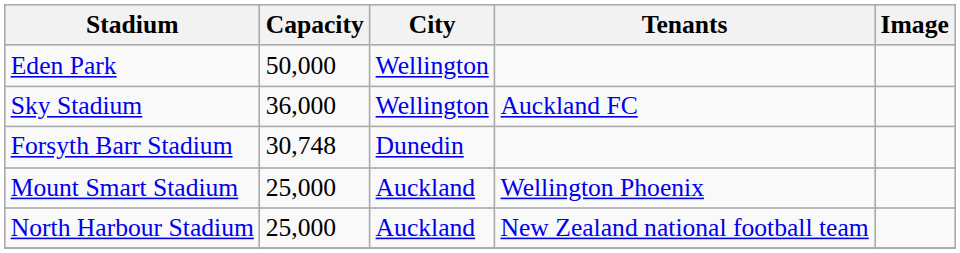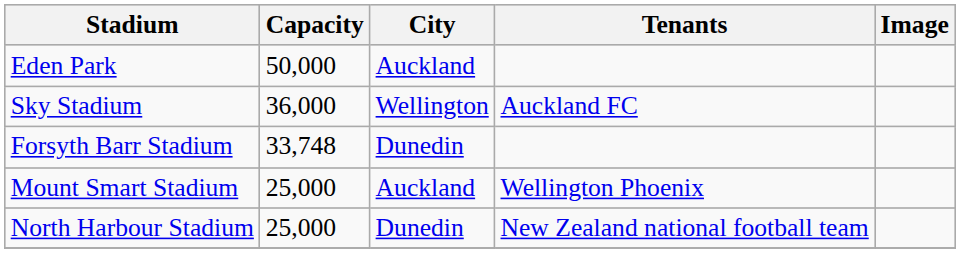 <table class="wikitable sortable">
 <tr>
 <th>Stadium</th>
 <th>Capacity</th>
 <th>City</th>
 <th>Tenants</th>
 <th>Image</th>
 </tr>
 <tr>
 <td><a href='#'>Eden Park</a></td>
 <td>50,000</td>
-<td><a href='#'>Wellington</a></td>
+<td><a href='#'>Auckland</a></td>
 <td></td>
 <td></td>
 </tr>
 <tr>
 <td><a href='#'>Sky Stadium</a></td>
 <td>36,000</td>
 <td><a href='#'>Wellington</a></td>
 <td><a href='#'>Auckland FC</a></td>
 <td></td>
 </tr>
 <tr>
 <td><a href='#'>Forsyth Barr Stadium</a></td>
-<td>30,748</td>
+<td>33,748</td>
 <td><a href='#'>Dunedin</a></td>
 <td></td>
 <td></td>
 </tr>
 <tr>
 <td><a href='#'>Mount Smart Stadium</a></td>
 <td>25,000</td>
 <td><a href='#'>Auckland</a></td>
 <td><a href='#'>Wellington Phoenix</a></td>
 <td></td>
 </tr>
 <tr>
 <td><a href='#'>North Harbour Stadium</a></td>
 <td>25,000</td>
-<td><a href='#'>Auckland</a></td>
+<td><a href='#'>Dunedin</a></td>
 <td><a href='#'>New Zealand national football team</a></td>
 <td></td>
 </tr>
 <tr>
 </tr>
 </table>
